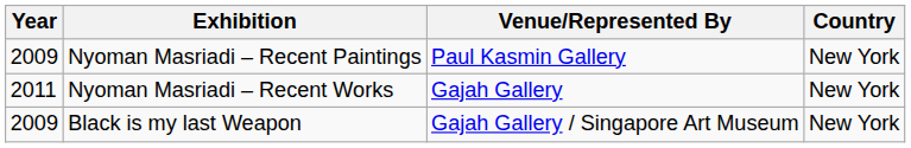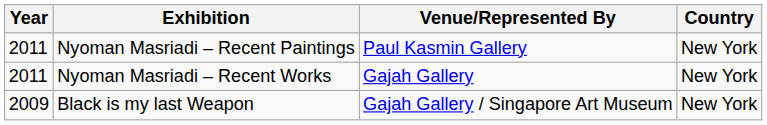 <table class="wikitable sortable">
 <tr>
 <th>Year</th>
 <th>Exhibition</th>
 <th>Venue/Represented By</th>
 <th>Country</th>
 </tr>
 <tr>
-<td>2009</td>
+<td>2011</td>
 <td>Nyoman Masriadi – Recent Paintings</td>
 <td><a href='#'>Paul Kasmin Gallery</a></td>
 <td>New York</td>
 </tr>
 <tr>
 <td>2011</td>
 <td>Nyoman Masriadi – Recent Works</td>
 <td><a href='#'>Gajah Gallery</a></td>
 <td>New York</td>
 </tr>
 <tr>
 <td>2009</td>
 <td>Black is my last Weapon</td>
 <td><a href='#'>Gajah Gallery</a> / Singapore Art Museum</td>
 <td>New York</td>
 </tr>
 </table>
